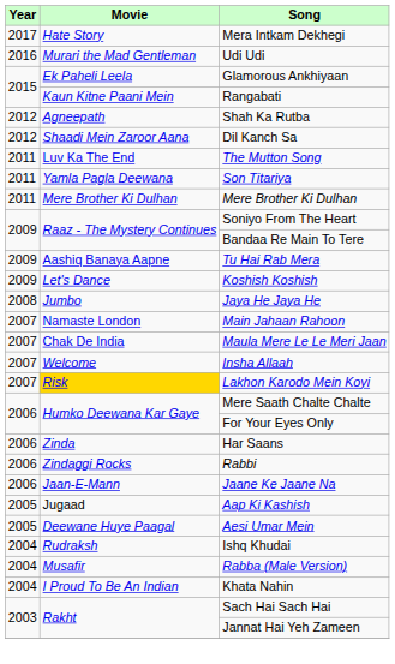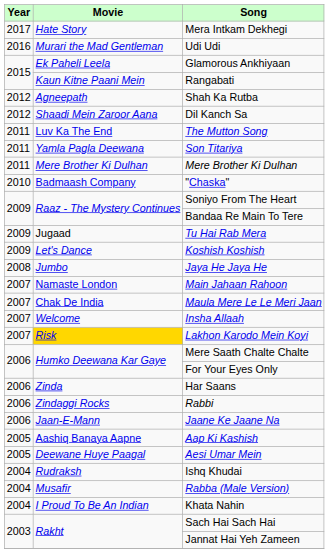 <table class="wikitable sortable">
 <tr>
 <th style="background:#cfc; text-align:center;"><strong>Year</strong></th>
 <th style="background:#cfc; text-align:center;"><strong>Movie</strong></th>
 <th style="background:#cfc; text-align:center;"><strong>Song</strong></th>
 </tr>
 <tr>
 <td>2017</td>
 <td><em><a href='#'>Hate Story</a></em></td>
 <td>Mera Intkam Dekhegi</td>
 </tr>
 <tr>
 <td>2016</td>
 <td><em><a href='#'>Murari the Mad Gentleman</a></em></td>
 <td>Udi Udi</td>
 </tr>
 <tr>
 <td rowspan="2">2015</td>
 <td><em><a href='#'>Ek Paheli Leela</a></em></td>
 <td>Glamorous Ankhiyaan</td>
 </tr>
 <tr>
 <td><em><a href='#'>Kaun Kitne Paani Mein</a></em></td>
 <td>Rangabati</td>
 </tr>
 <tr>
 <td>2012</td>
 <td><em><a href='#'>Agneepath</a></em></td>
 <td>Shah Ka Rutba</td>
 </tr>
 <tr>
 <td>2012</td>
 <td><em><a href='#'>Shaadi Mein Zaroor Aana</a></em></td>
 <td>Dil Kanch Sa</td>
 </tr>
 <tr>
 <td>2011</td>
 <td><a href='#'>Luv Ka The End</a></td>
 <td><em><a href='#'>The Mutton Song</a></em></td>
 </tr>
 <tr>
 <td>2011</td>
 <td><em><a href='#'>Yamla Pagla Deewana</a></em></td>
 <td><em><a href='#'>Son Titariya</a></em></td>
 </tr>
 <tr>
 <td>2011</td>
 <td><em><a href='#'>Mere Brother Ki Dulhan</a></em></td>
 <td><em>Mere Brother Ki Dulhan</em></td>
 </tr>
 <tr>
+<td>2010</td>
+<td><a href='#'>Badmaash Company</a></td>
+<td>"<a href='#'>Chaska</a>"</td>
+</tr>
+<tr>
 <td rowspan=2>2009</td>
 <td rowspan=2><em><a href='#'>Raaz - The Mystery Continues</a></em></td>
 <td>Soniyo From The Heart</td>
 </tr>
 <tr>
 <td>Bandaa Re Main To Tere</td>
 </tr>
 <tr>
 <td>2009</td>
-<td><a href='#'>Aashiq Banaya Aapne</a></td>
+<td>Jugaad</td>
 <td><em><a href='#'>Tu Hai Rab Mera</a></em></td>
 </tr>
 <tr>
 <td>2009</td>
 <td><em><a href='#'>Let's Dance</a></em></td>
 <td><em><a href='#'>Koshish Koshish</a></em></td>
 </tr>
 <tr>
 <td>2008</td>
 <td><em><a href='#'>Jumbo</a></em></td>
 <td><em><a href='#'>Jaya He Jaya He</a></em></td>
 </tr>
 <tr>
 <td>2007</td>
 <td><a href='#'>Namaste London</a></td>
 <td><em><a href='#'>Main Jahaan Rahoon</a></em></td>
 </tr>
 <tr>
 <td>2007</td>
 <td><a href='#'>Chak De India</a></td>
 <td><em><a href='#'>Maula Mere Le Le Meri Jaan</a></em></td>
 </tr>
 <tr>
 <td>2007</td>
 <td><em><a href='#'>Welcome</a></em></td>
 <td><em><a href='#'>Insha Allaah</a></em></td>
 </tr>
 <tr>
 <td>2007</td>
 <td style="background: gold;"><em><a href='#'>Risk</a></em></td>
 <td><em><a href='#'>Lakhon Karodo Mein Koyi</a></em></td>
 </tr>
 <tr>
 <td rowspan=2>2006</td>
 <td rowspan=2><em><a href='#'>Humko Deewana Kar Gaye</a></em></td>
 <td>Mere Saath Chalte Chalte</td>
 </tr>
 <tr>
 <td>For Your Eyes Only</td>
 </tr>
 <tr>
 <td>2006</td>
 <td><em><a href='#'>Zinda</a></em></td>
 <td>Har Saans</td>
 </tr>
 <tr>
 <td>2006</td>
 <td><em><a href='#'>Zindaggi Rocks</a></em></td>
 <td><em>Rabbi</em></td>
 </tr>
 <tr>
 <td>2006</td>
 <td><em><a href='#'>Jaan-E-Mann</a></em></td>
 <td><em><a href='#'>Jaane Ke Jaane Na</a></em></td>
 </tr>
 <tr>
 <td>2005</td>
-<td>Jugaad</td>
+<td><a href='#'>Aashiq Banaya Aapne</a></td>
 <td><em><a href='#'>Aap Ki Kashish</a></em></td>
 </tr>
 <tr>
 <td>2005</td>
 <td><em><a href='#'>Deewane Huye Paagal</a></em></td>
 <td><em><a href='#'>Aesi Umar Mein</a></em></td>
 </tr>
 <tr>
 <td>2004</td>
 <td><em><a href='#'>Rudraksh</a></em></td>
 <td>Ishq Khudai</td>
 </tr>
 <tr>
 <td>2004</td>
 <td><em><a href='#'>Musafir</a></em></td>
 <td><em><a href='#'>Rabba (Male Version)</a></em></td>
 </tr>
 <tr>
 <td>2004</td>
 <td><em><a href='#'>I Proud To Be An Indian</a></em></td>
 <td>Khata Nahin</td>
 </tr>
 <tr>
 <td rowspan=2>2003</td>
 <td rowspan=2><em><a href='#'>Rakht</a></em></td>
 <td>Sach Hai Sach Hai</td>
 </tr>
 <tr>
 <td>Jannat Hai Yeh Zameen</td>
 </tr>
 <tr>
 </tr>
 </table>
